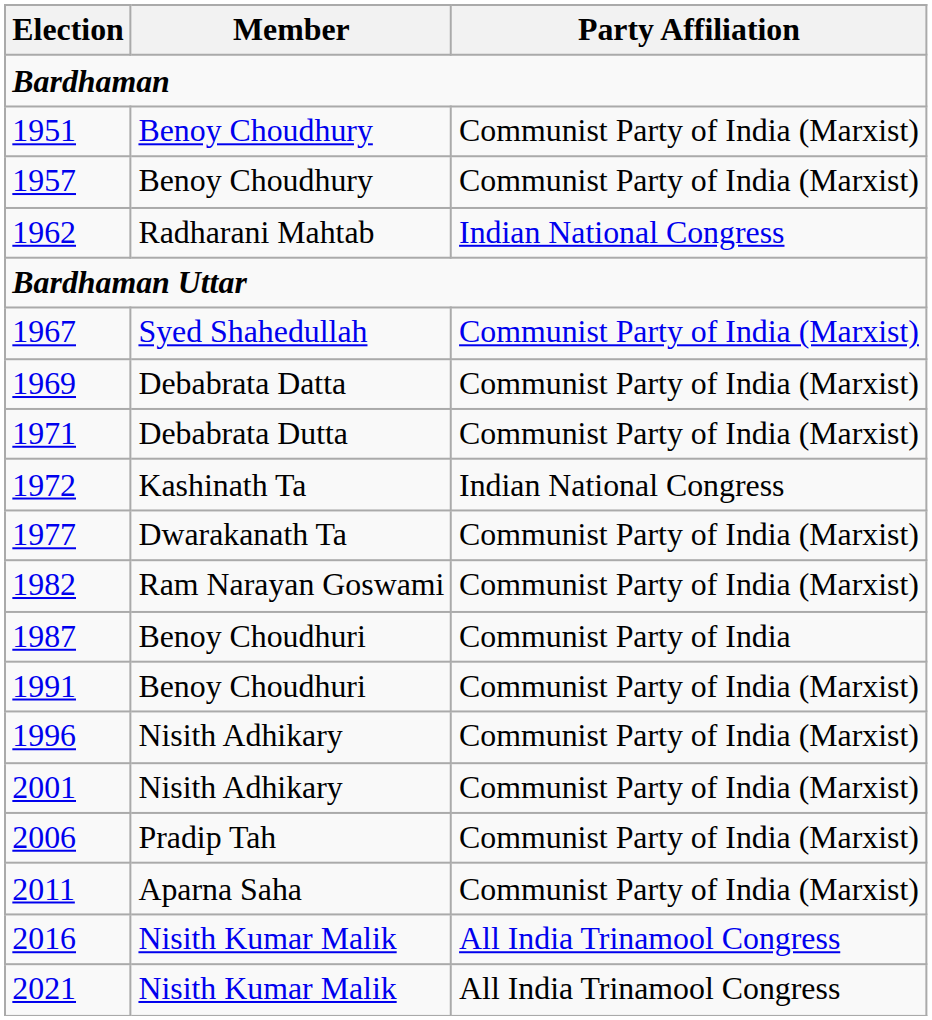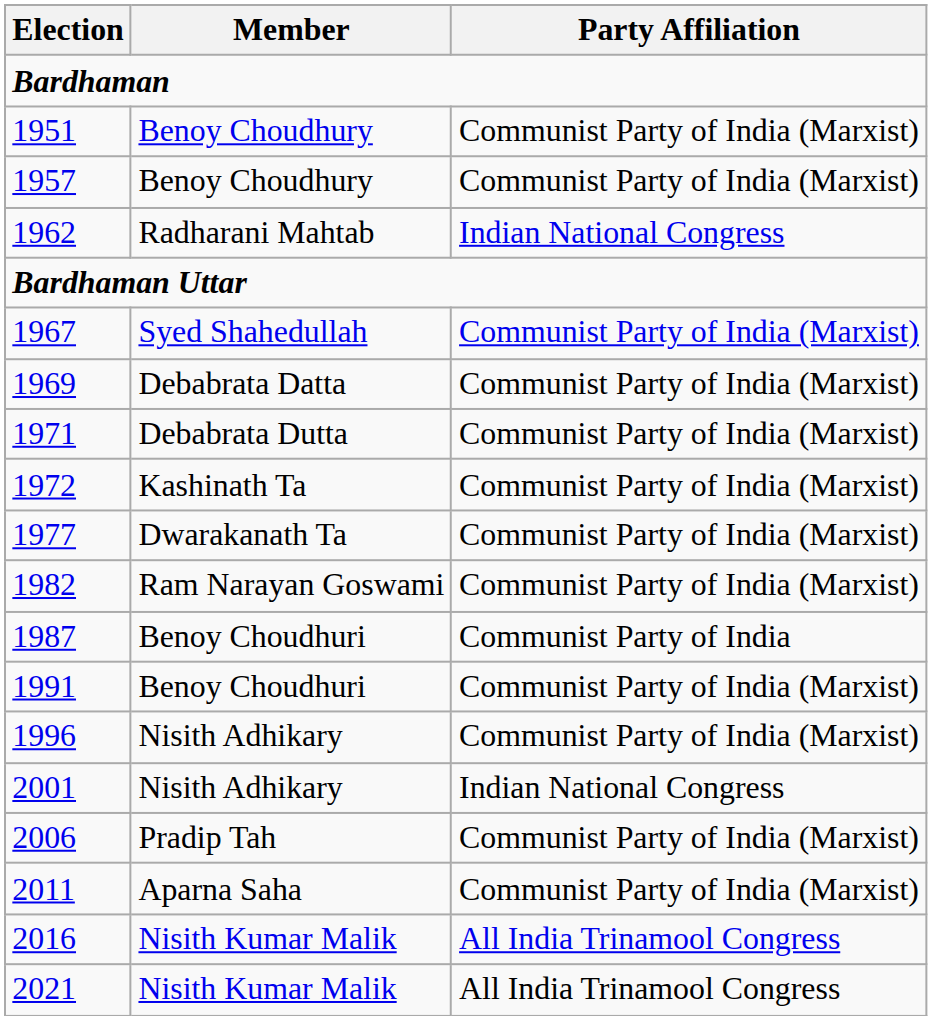 <table class="wikitable sortable">
 <tr>
 <th>Election</th>
 <th>Member</th>
 <th>Party Affiliation</th>
 </tr>
 <tr>
 <td colspan="3"><strong><em>Bardhaman</em></strong></td>
 </tr>
 <tr>
 <td><a href='#'>1951</a></td>
 <td><a href='#'>Benoy Choudhury</a></td>
 <td>Communist Party of India (Marxist)</td>
 </tr>
 <tr>
 <td><a href='#'>1957</a></td>
 <td>Benoy Choudhury</td>
 <td>Communist Party of India (Marxist)</td>
 </tr>
 <tr>
 <td><a href='#'>1962</a></td>
 <td>Radharani Mahtab</td>
 <td><a href='#'>Indian National Congress</a></td>
 </tr>
 <tr>
 <td colspan="3"><strong><em>Bardhaman Uttar</em></strong></td>
 </tr>
 <tr>
 <td><a href='#'>1967</a></td>
 <td><a href='#'>Syed Shahedullah</a></td>
 <td><a href='#'>Communist Party of India (Marxist)</a></td>
 </tr>
 <tr>
 <td><a href='#'>1969</a></td>
 <td>Debabrata Datta</td>
 <td>Communist Party of India (Marxist)</td>
 </tr>
 <tr>
 <td><a href='#'>1971</a></td>
 <td>Debabrata Dutta</td>
 <td>Communist Party of India (Marxist)</td>
 </tr>
 <tr>
 <td><a href='#'>1972</a></td>
 <td>Kashinath Ta</td>
-<td>Indian National Congress</td>
+<td>Communist Party of India (Marxist)</td>
 </tr>
 <tr>
 <td><a href='#'>1977</a></td>
 <td>Dwarakanath Ta</td>
 <td>Communist Party of India (Marxist)</td>
 </tr>
 <tr>
 <td><a href='#'>1982</a></td>
 <td>Ram Narayan Goswami</td>
 <td>Communist Party of India (Marxist)</td>
 </tr>
 <tr>
 <td><a href='#'>1987</a></td>
 <td>Benoy Choudhuri</td>
 <td>Communist Party of India</td>
 </tr>
 <tr>
 <td><a href='#'>1991</a></td>
 <td>Benoy Choudhuri</td>
 <td>Communist Party of India (Marxist)</td>
 </tr>
 <tr>
 <td><a href='#'>1996</a></td>
 <td>Nisith Adhikary</td>
 <td>Communist Party of India (Marxist)</td>
 </tr>
 <tr>
 <td><a href='#'>2001</a></td>
 <td>Nisith Adhikary</td>
-<td>Communist Party of India (Marxist)</td>
+<td>Indian National Congress</td>
 </tr>
 <tr>
 <td><a href='#'>2006</a></td>
 <td>Pradip Tah</td>
 <td>Communist Party of India (Marxist)</td>
 </tr>
 <tr>
 <td><a href='#'>2011</a></td>
 <td>Aparna Saha</td>
 <td>Communist Party of India (Marxist)</td>
 </tr>
 <tr>
 <td><a href='#'>2016</a></td>
 <td><a href='#'>Nisith Kumar Malik</a></td>
 <td><a href='#'>All India Trinamool Congress</a></td>
 </tr>
 <tr>
 <td><a href='#'>2021</a></td>
 <td><a href='#'>Nisith Kumar Malik</a></td>
 <td>All India Trinamool Congress</td>
 </tr>
 </table>
